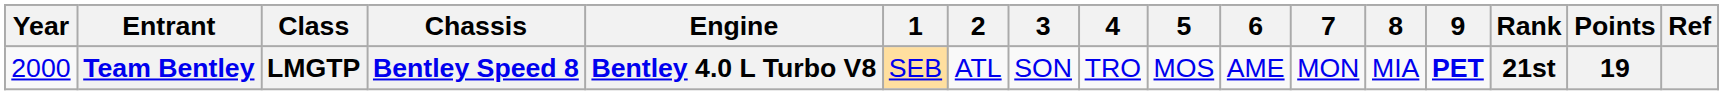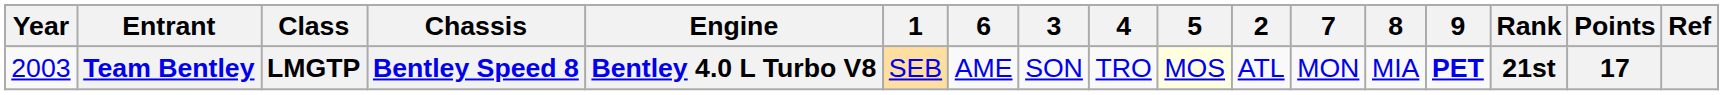 <table class="wikitable" style="text-align:center; font-size:85%">
 <tr>
 <th>Year</th>
 <th>Entrant</th>
 <th>Class</th>
 <th>Chassis</th>
 <th>Engine</th>
 <th>1</th>
-<th>2</th>
+<th>6</th>
 <th>3</th>
 <th>4</th>
 <th>5</th>
-<th>6</th>
+<th>2</th>
 <th>7</th>
 <th>8</th>
 <th>9</th>
 <th>Rank</th>
 <th>Points</th>
 <th>Ref</th>
 </tr>
 <tr>
-<td><a href='#'>2000</a></td>
+<td><a href='#'>2003</a></td>
 <th nowrap><a href='#'>Team Bentley</a></th>
 <th>LMGTP</th>
 <th nowrap><a href='#'>Bentley Speed 8</a></th>
 <th nowrap><a href='#'>Bentley</a> 4.0 L Turbo V8</th>
 <td style="background:#ffdf9f;"><a href='#'>SEB</a><br></td>
-<td><a href='#'>ATL</a></td>
+<td><a href='#'>AME</a></td>
 <td><a href='#'>SON</a></td>
 <td><a href='#'>TRO</a></td>
-<td><a href='#'>MOS</a></td>
-<td><a href='#'>AME</a></td>
+<td style="background: lightyellow;"><a href='#'>MOS</a></td>
+<td><a href='#'>ATL</a></td>
 <td><a href='#'>MON</a></td>
 <td><a href='#'>MIA</a></td>
 <td><strong><a href='#'>PET</a></strong></td>
 <th>21st</th>
-<th>19</th>
+<th>17</th>
 <th></th>
 </tr>
 </table>
